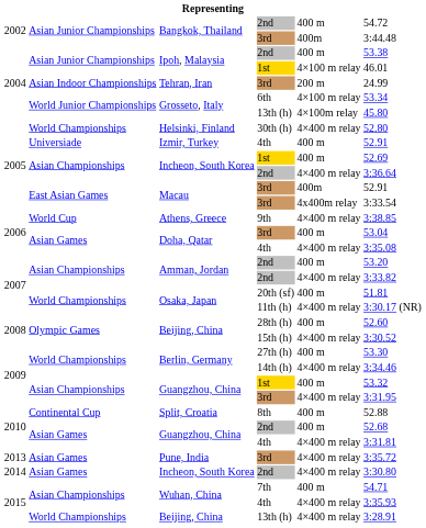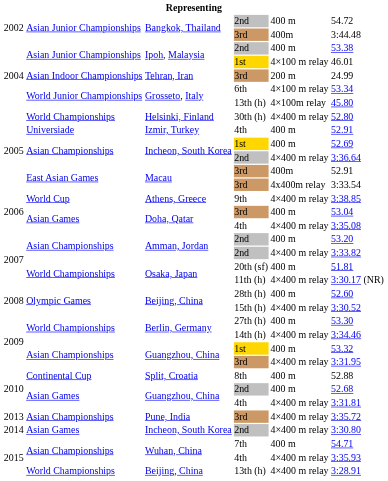 <table>
 <tr>
 <th colspan="6">Representing </th>
 </tr>
 <tr>
 <td rowspan=2>2002</td>
 <td rowspan=2><a href='#'>Asian Junior Championships</a></td>
 <td rowspan=2><a href='#'>Bangkok, Thailand</a></td>
 <td bgcolor="silver">2nd</td>
 <td>400 m</td>
 <td>54.72</td>
 </tr>
 <tr>
 <td bgcolor="cc9966">3rd</td>
 <td>400m</td>
 <td>3:44.48</td>
 </tr>
 <tr>
 <td rowspan=5>2004</td>
 <td rowspan=2><a href='#'>Asian Junior Championships</a></td>
 <td rowspan=2><a href='#'>Ipoh</a>, <a href='#'>Malaysia</a></td>
 <td bgcolor="silver">2nd</td>
 <td>400 m</td>
 <td><a href='#'>53.38</a></td>
 </tr>
 <tr>
 <td bgcolor="gold">1st</td>
 <td>4×100 m relay</td>
 <td>46.01</td>
 </tr>
 <tr>
 <td><a href='#'>Asian Indoor Championships</a></td>
 <td><a href='#'>Tehran, Iran</a></td>
 <td bgcolor="cc9966">3rd</td>
 <td>200 m</td>
 <td>24.99</td>
 </tr>
 <tr>
 <td rowspan=2><a href='#'>World Junior Championships</a></td>
 <td rowspan=2><a href='#'>Grosseto</a>, <a href='#'>Italy</a></td>
 <td>6th</td>
 <td>4×100 m relay</td>
 <td><a href='#'>53.34</a></td>
 </tr>
 <tr>
 <td>13th (h)</td>
 <td>4×100m relay</td>
 <td><a href='#'>45.80</a></td>
 </tr>
 <tr>
 <td rowspan=6>2005</td>
 <td><a href='#'>World Championships</a></td>
 <td><a href='#'>Helsinki, Finland</a></td>
 <td>30th (h)</td>
 <td>4×400 m relay</td>
 <td><a href='#'>52.80</a></td>
 </tr>
 <tr>
 <td><a href='#'>Universiade</a></td>
 <td><a href='#'>Izmir, Turkey</a></td>
 <td>4th</td>
 <td>400 m</td>
 <td><a href='#'>52.91</a></td>
 </tr>
 <tr>
 <td rowspan=2><a href='#'>Asian Championships</a></td>
 <td rowspan=2><a href='#'>Incheon, South Korea</a></td>
 <td bgcolor="gold">1st</td>
 <td>400 m</td>
 <td><a href='#'>52.69</a></td>
 </tr>
 <tr>
 <td bgcolor="silver">2nd</td>
 <td>4×400 m relay</td>
 <td><a href='#'>3:36.64</a></td>
 </tr>
 <tr>
 <td rowspan=2><a href='#'>East Asian Games</a></td>
 <td rowspan=2><a href='#'>Macau</a></td>
 <td bgcolor="cc9966">3rd</td>
 <td>400m</td>
 <td>52.91</td>
 </tr>
 <tr>
 <td bgcolor="cc9966">3rd</td>
 <td>4x400m relay</td>
 <td>3:33.54</td>
 </tr>
 <tr>
 <td rowspan=3>2006</td>
 <td><a href='#'>World Cup</a></td>
 <td><a href='#'>Athens, Greece</a></td>
 <td>9th</td>
 <td>4×400 m relay</td>
 <td><a href='#'>3:38.85</a></td>
 </tr>
 <tr>
 <td rowspan=2><a href='#'>Asian Games</a></td>
 <td rowspan=2><a href='#'>Doha, Qatar</a></td>
 <td bgcolor="cc9966">3rd</td>
 <td>400 m</td>
 <td><a href='#'>53.04</a></td>
 </tr>
 <tr>
 <td>4th</td>
 <td>4×400 m relay</td>
 <td><a href='#'>3:35.08</a></td>
 </tr>
 <tr>
 <td rowspan=4>2007</td>
 <td rowspan=2><a href='#'>Asian Championships</a></td>
 <td rowspan=2><a href='#'>Amman, Jordan</a></td>
 <td bgcolor="silver">2nd</td>
 <td>400 m</td>
 <td><a href='#'>53.20</a></td>
 </tr>
 <tr>
 <td bgcolor="silver">2nd</td>
 <td>4×400 m relay</td>
 <td><a href='#'>3:33.82</a></td>
 </tr>
 <tr>
 <td rowspan=2><a href='#'>World Championships</a></td>
 <td rowspan=2><a href='#'>Osaka, Japan</a></td>
 <td>20th (sf)</td>
 <td>400 m</td>
 <td><a href='#'>51.81</a></td>
 </tr>
 <tr>
 <td>11th (h)</td>
 <td>4×400 m relay</td>
 <td><a href='#'>3:30.17</a> (NR)</td>
 </tr>
 <tr>
 <td rowspan=2>2008</td>
 <td rowspan=2><a href='#'>Olympic Games</a></td>
 <td rowspan=2><a href='#'>Beijing, China</a></td>
 <td>28th (h)</td>
 <td>400 m</td>
 <td><a href='#'>52.60</a></td>
 </tr>
 <tr>
 <td>15th (h)</td>
 <td>4×400 m relay</td>
 <td><a href='#'>3:30.52</a></td>
 </tr>
 <tr>
 <td rowspan=4>2009</td>
 <td rowspan=2><a href='#'>World Championships</a></td>
 <td rowspan=2><a href='#'>Berlin, Germany</a></td>
 <td>27th (h)</td>
 <td>400 m</td>
 <td><a href='#'>53.30</a></td>
 </tr>
 <tr>
 <td>14th (h)</td>
 <td>4×400 m relay</td>
 <td><a href='#'>3:34.46</a></td>
 </tr>
 <tr>
 <td rowspan=2><a href='#'>Asian Championships</a></td>
 <td rowspan=2><a href='#'>Guangzhou, China</a></td>
 <td bgcolor=gold>1st</td>
 <td>400 m</td>
 <td><a href='#'>53.32</a></td>
 </tr>
 <tr>
 <td bgcolor=cc9966>3rd</td>
 <td>4×400 m relay</td>
 <td><a href='#'>3:31.95</a></td>
 </tr>
 <tr>
 <td rowspan=3>2010</td>
 <td><a href='#'>Continental Cup</a></td>
 <td><a href='#'>Split, Croatia</a></td>
 <td>8th</td>
 <td>400 m</td>
 <td>52.88</td>
 </tr>
 <tr>
 <td rowspan=2><a href='#'>Asian Games</a></td>
 <td rowspan=2><a href='#'>Guangzhou, China</a></td>
 <td bgcolor=silver>2nd</td>
 <td>400 m</td>
 <td><a href='#'>52.68</a></td>
 </tr>
 <tr>
 <td>4th</td>
 <td>4×400 m relay</td>
 <td><a href='#'>3:31.81</a></td>
 </tr>
 <tr>
 <td>2013</td>
-<td><a href='#'>Asian Games</a></td>
+<td><a href='#'>Asian Championships</a></td>
 <td><a href='#'>Pune, India</a></td>
 <td bgcolor=cc9966>3rd</td>
 <td>4×400 m relay</td>
 <td><a href='#'>3:35.72</a></td>
 </tr>
 <tr>
 <td>2014</td>
 <td><a href='#'>Asian Games</a></td>
 <td><a href='#'>Incheon, South Korea</a></td>
 <td bgcolor=silver>2nd</td>
 <td>4×400 m relay</td>
 <td><a href='#'>3:30.80</a></td>
 </tr>
 <tr>
 <td rowspan=3>2015</td>
 <td rowspan=2><a href='#'>Asian Championships</a></td>
 <td rowspan=2><a href='#'>Wuhan, China</a></td>
 <td>7th</td>
 <td>400 m</td>
 <td><a href='#'>54.71</a></td>
 </tr>
 <tr>
 <td>4th</td>
 <td>4×400 m relay</td>
 <td><a href='#'>3:35.93</a></td>
 </tr>
 <tr>
 <td><a href='#'>World Championships</a></td>
 <td><a href='#'>Beijing, China</a></td>
 <td>13th (h)</td>
 <td>4×400 m relay</td>
 <td><a href='#'>3:28.91</a></td>
 </tr>
 </table>
